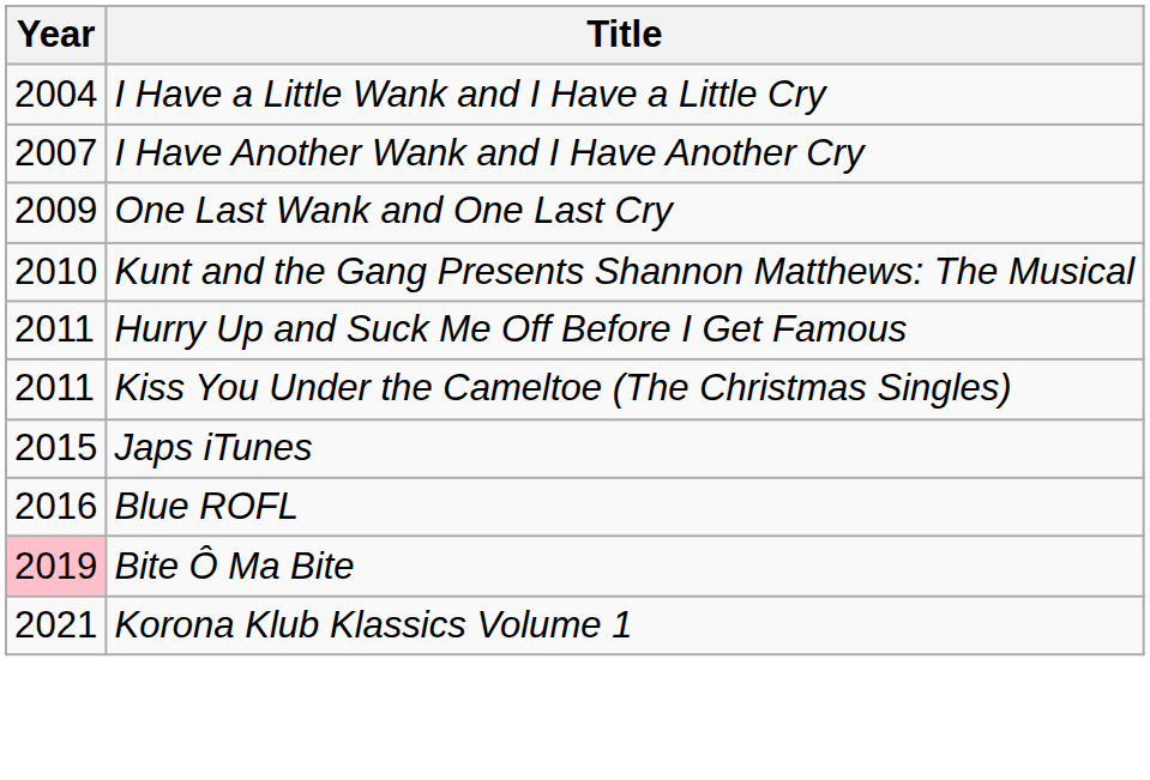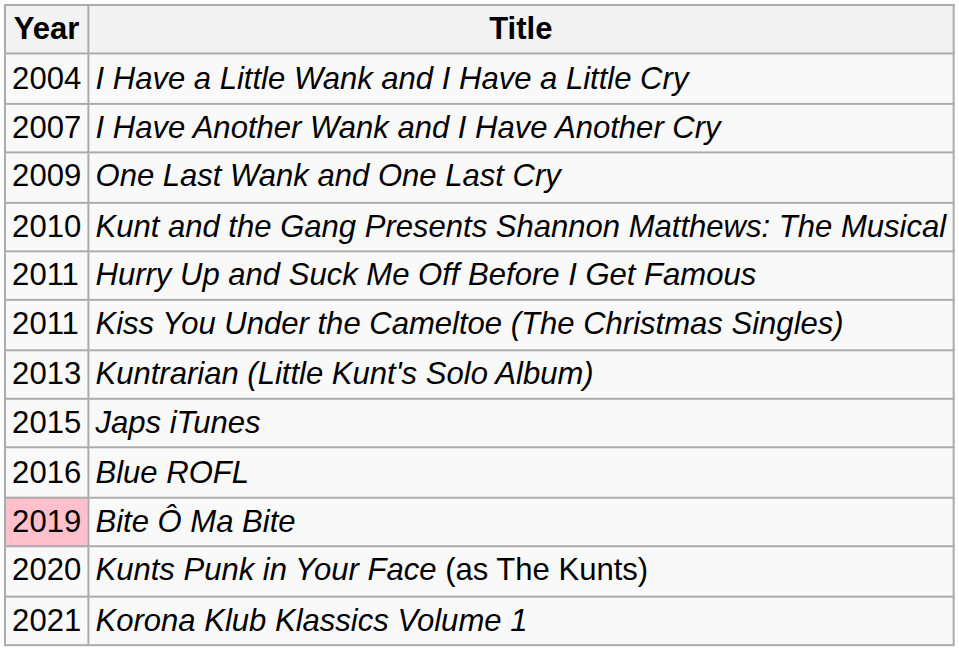 <table class="wikitable">
 <tr>
 <th>Year</th>
 <th>Title</th>
 </tr>
 <tr>
 <td>2004</td>
 <td><em>I Have a Little Wank and I Have a Little Cry</em></td>
 </tr>
 <tr>
 <td>2007</td>
 <td><em>I Have Another Wank and I Have Another Cry</em></td>
 </tr>
 <tr>
 <td>2009</td>
 <td><em>One Last Wank and One Last Cry</em></td>
 </tr>
 <tr>
 <td>2010</td>
 <td><em>Kunt and the Gang Presents Shannon Matthews: The Musical</em></td>
 </tr>
 <tr>
 <td>2011</td>
 <td><em>Hurry Up and Suck Me Off Before I Get Famous</em></td>
 </tr>
 <tr>
 <td>2011</td>
 <td><em>Kiss You Under the Cameltoe (The Christmas Singles)</em></td>
 </tr>
 <tr>
+<td>2013</td>
+<td><em>Kuntrarian (Little Kunt's Solo Album)</em></td>
+</tr>
+<tr>
 <td>2015</td>
 <td><em>Japs iTunes</em></td>
 </tr>
 <tr>
 <td>2016</td>
 <td><em>Blue ROFL</em></td>
 </tr>
 <tr>
 <td style="background: pink;">2019</td>
 <td><em>Bite Ô Ma Bite</em></td>
 </tr>
 <tr>
+<td>2020</td>
+<td><em>Kunts Punk in Your Face</em> (as The Kunts)</td>
+</tr>
+<tr>
 <td>2021</td>
 <td><em>Korona Klub Klassics Volume 1</em></td>
 </tr>
 </table>
